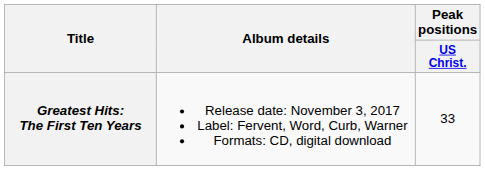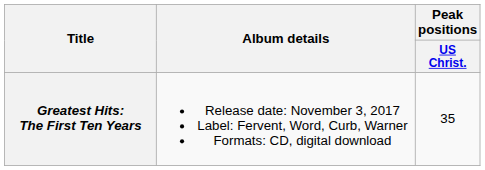 <table class="wikitable plainrowheaders" style="text-align:center;">
 <tr>
 <th scope="col" rowspan="2" style="width:11em;">Title</th>
 <th scope="col" rowspan="2" style="width:19em;">Album details</th>
 <th scope="col">Peak positions</th>
 </tr>
 <tr>
 <th scope="col" style="width:2.5em;font-size:90%;"><a href='#'>US<br>Christ.</a><br></th>
 </tr>
 <tr>
 <th scope="row"><em>Greatest Hits:<br>The First Ten Years</em></th>
 <td><br><ul><li>Release date: November 3, 2017</li><li>Label: Fervent, Word, Curb, Warner</li><li>Formats: CD, digital download</li></ul></td>
-<td>33</td>
+<td>35</td>
 </tr>
 </table>
